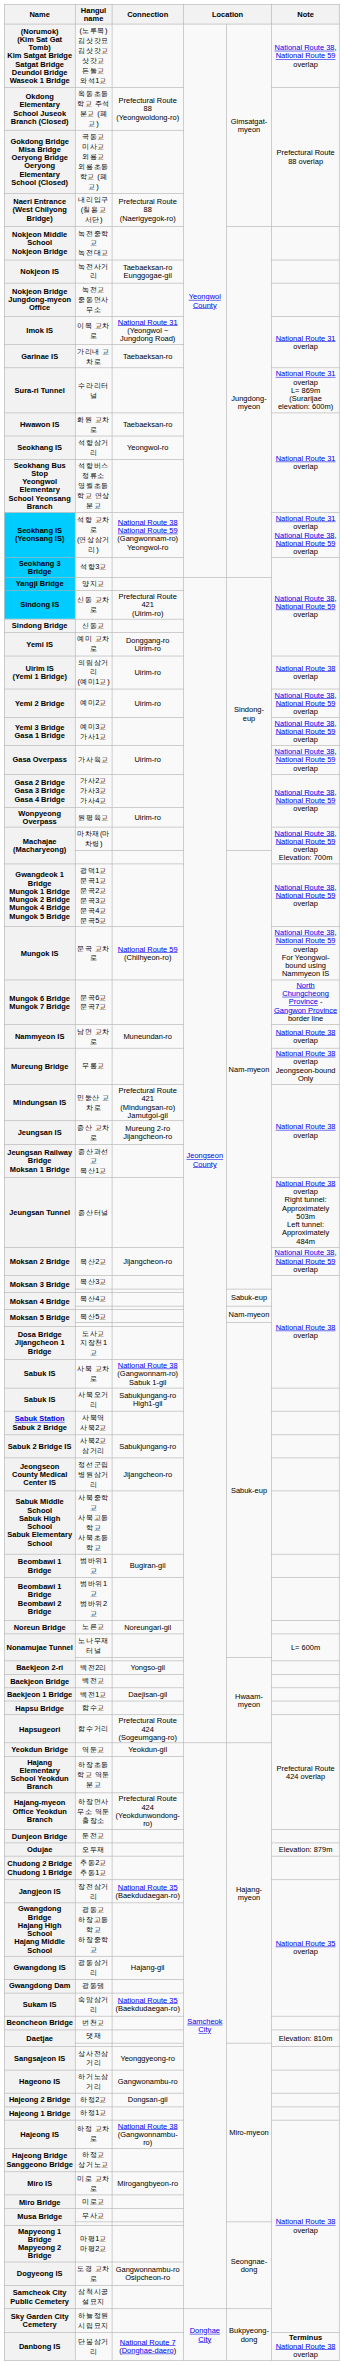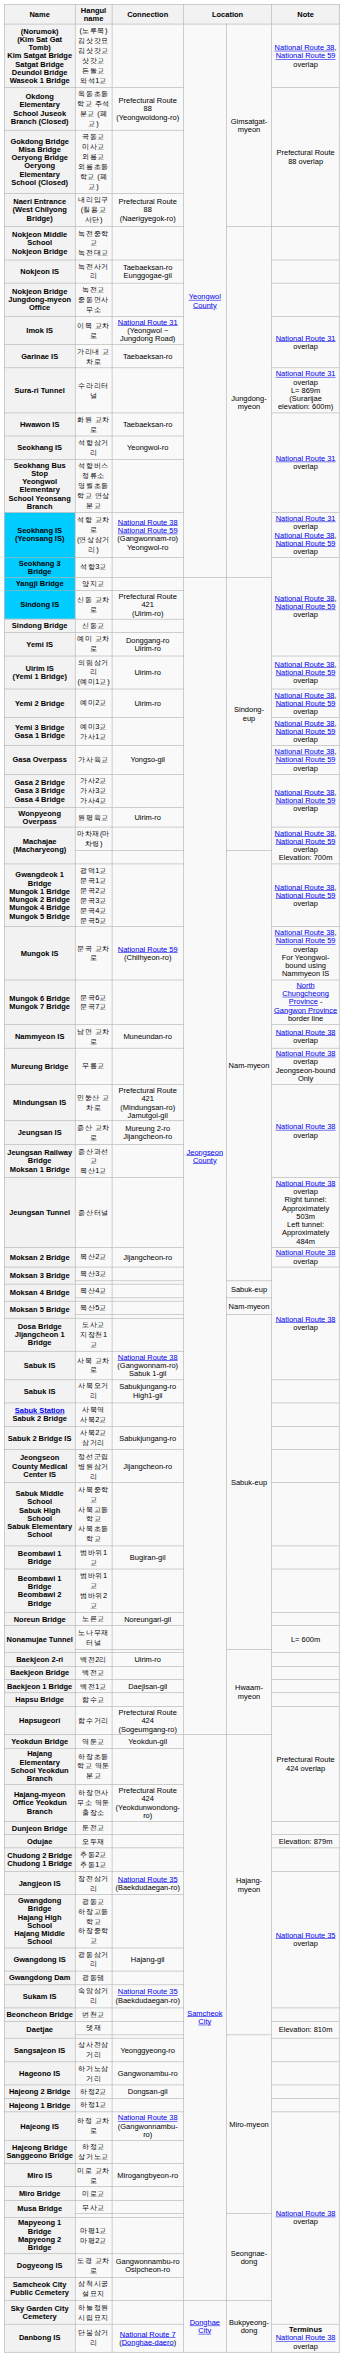 <table class="wikitable" style="font-size: 85%; text-align: center;">
 <tr>
 <th>Name </th>
 <th>Hangul name</th>
 <th>Connection</th>
 <th colspan="2">Location</th>
 <th>Note</th>
 </tr>
 <tr>
 <th>(Norumok)<br>(Kim Sat Gat Tomb)<br>Kim Satgat Bridge<br>Satgat Bridge<br>Deundol Bridge<br>Waseok 1 Bridge</th>
 <td>(노루목)<br>김삿갓묘<br>김삿갓교<br>삿갓교<br>든돌교<br>와석1교</td>
 <td></td>
 <td rowspan=15><a href='#'>Yeongwol County</a></td>
 <td rowspan=4>Gimsatgat-myeon</td>
 <td><a href='#'>National Route 38</a>, <a href='#'>National Route 59</a> overlap</td>
 </tr>
 <tr>
 <th>Okdong Elementary School Juseok Branch (Closed)</th>
 <td>옥동초등학교 주석분교 (폐교)</td>
 <td>Prefectural Route 88<br>(Yeongwoldong-ro)</td>
 <td rowspan=3>Prefectural Route 88 overlap</td>
 </tr>
 <tr>
 <th>Gokdong Bridge<br>Misa Bridge<br>Oeryong Bridge<br>Oeryong Elementary School (Closed)</th>
 <td>곡동교<br>미사교<br>외룡교<br>외룡초등학교 (폐교)</td>
 <td></td>
 </tr>
 <tr>
 <th>Naeri Entrance<br>(West Chilyong Bridge)</th>
 <td>내리입구<br>(칠용교 서단)</td>
 <td>Prefectural Route 88<br>(Naerigyegok-ro)</td>
 </tr>
 <tr>
 <th>Nokjeon Middle School<br>Nokjeon Bridge</th>
 <td>녹전중학교<br>녹전대교</td>
 <td></td>
 <td rowspan=11>Jungdong-myeon</td>
 <td></td>
 </tr>
 <tr>
 <th>Nokjeon IS</th>
 <td>녹전사거리</td>
 <td>Taebaeksan-ro<br>Eunggogae-gil</td>
 <td></td>
 </tr>
 <tr>
 <th>Nokjeon Bridge<br>Jungdong-myeon Office</th>
 <td>녹전교<br>중동면사무소</td>
 <td></td>
 <td></td>
 </tr>
 <tr>
 <th>Imok IS</th>
 <td>이목 교차로</td>
 <td><a href='#'>National Route 31</a><br>(Yeongwol ~ Jungdong Road)</td>
 <td rowspan=2><a href='#'>National Route 31</a> overlap</td>
 </tr>
 <tr>
 <th>Garinae IS</th>
 <td>가리내 교차로</td>
 <td>Taebaeksan-ro</td>
 </tr>
 <tr>
 <th>Sura-ri Tunnel</th>
 <td>수라리터널</td>
 <td></td>
 <td><a href='#'>National Route 31</a> overlap<br>L= 869m<br>(Surarijae elevation: 600m)</td>
 </tr>
 <tr>
 <th>Hwawon IS</th>
 <td>화원 교차로</td>
 <td>Taebaeksan-ro</td>
 <td rowspan=3><a href='#'>National Route 31</a> overlap</td>
 </tr>
 <tr>
 <th>Seokhang IS</th>
 <td>석항삼거리</td>
 <td>Yeongwol-ro</td>
 </tr>
 <tr>
 <th>Seokhang Bus Stop<br>Yeongwol Elementary School Yeonsang Branch</th>
 <td>석항버스정류소<br>영월초등학교 연상분교</td>
 <td></td>
 </tr>
 <tr>
 <th style="background-color: #00CCFF;">Seokhang IS<br>(Yeonsang IS)</th>
 <td>석항 교차로<br>(연상삼거리)</td>
 <td><a href='#'>National Route 38</a><br><a href='#'>National Route 59</a><br>(Gangwonnam-ro)<br>Yeongwol-ro</td>
 <td><a href='#'>National Route 31</a> overlap<br><a href='#'>National Route 38</a>, <a href='#'>National Route 59</a> overlap</td>
 </tr>
 <tr>
 <th style="background-color: #00CCFF;">Seokhang 3 Bridge</th>
 <td>석항3교</td>
 <td></td>
 <td rowspan=5><a href='#'>National Route 38</a>, <a href='#'>National Route 59</a> overlap</td>
 </tr>
 <tr>
 <th style="background-color: #00CCFF;">Yangji Bridge</th>
 <td>양지교</td>
 <td></td>
 <td rowspan=45><a href='#'>Jeongseon County</a></td>
 <td rowspan=11>Sindong-eup</td>
 </tr>
 <tr>
 <th style="background-color: #00CCFF;">Sindong IS</th>
 <td>신동 교차로</td>
 <td>Prefectural Route 421<br>(Uirim-ro)</td>
 </tr>
 <tr>
 <th>Sindong Bridge</th>
 <td>신동교</td>
 <td></td>
 </tr>
 <tr>
 <th>Yemi IS</th>
 <td>예미 교차로</td>
 <td>Donggang-ro<br>Uirim-ro</td>
 </tr>
 <tr>
 <th>Uirim IS<br>(Yemi 1 Bridge)</th>
 <td>의림삼거리<br>(예미1교)</td>
 <td>Uirim-ro</td>
-<td><a href='#'>National Route 38</a> overlap</td>
+<td><a href='#'>National Route 38</a>, <a href='#'>National Route 59</a> overlap</td>
 </tr>
 <tr>
 <th>Yemi 2 Bridge</th>
 <td>예미2교</td>
 <td>Uirim-ro</td>
 <td><a href='#'>National Route 38</a>, <a href='#'>National Route 59</a> overlap</td>
 </tr>
 <tr>
 <th>Yemi 3 Bridge<br>Gasa 1 Bridge</th>
 <td>예미3교<br>가사1교</td>
 <td></td>
 <td><a href='#'>National Route 38</a>, <a href='#'>National Route 59</a> overlap</td>
 </tr>
 <tr>
 <th>Gasa Overpass</th>
 <td>가사육교</td>
-<td>Uirim-ro</td>
+<td>Yongso-gil</td>
 <td><a href='#'>National Route 38</a>, <a href='#'>National Route 59</a> overlap</td>
 </tr>
 <tr>
 <th>Gasa 2 Bridge<br>Gasa 3 Bridge<br>Gasa 4 Bridge</th>
 <td>가사2교<br>가사3교<br>가사4교</td>
 <td></td>
 <td rowspan=2><a href='#'>National Route 38</a>, <a href='#'>National Route 59</a> overlap</td>
 </tr>
 <tr>
 <th>Wonpyeong Overpass</th>
 <td>원평육교</td>
 <td>Uirim-ro</td>
 </tr>
 <tr>
 <th rowspan=2>Machajae (Macharyeong)</th>
 <td>마차재(마차령)</td>
 <td></td>
 <td rowspan=2><a href='#'>National Route 38</a>, <a href='#'>National Route 59</a> overlap<br>Elevation: 700m</td>
 </tr>
 <tr>
 <td></td>
 <td></td>
 <td rowspan=12>Nam-myeon</td>
 </tr>
 <tr>
 <th>Gwangdeok 1 Bridge<br>Mungok 1 Bridge<br>Mungok 2 Bridge<br>Mungok 4 Bridge<br>Mungok 5 Bridge</th>
 <td>광덕1교<br>문곡1교<br>문곡2교<br>문곡3교<br>문곡4교<br>문곡5교</td>
 <td></td>
 <td><a href='#'>National Route 38</a>, <a href='#'>National Route 59</a> overlap</td>
 </tr>
 <tr>
 <th>Mungok IS</th>
 <td>문곡 교차로</td>
 <td><a href='#'>National Route 59</a><br>(Chilhyeon-ro)</td>
 <td><a href='#'>National Route 38</a>, <a href='#'>National Route 59</a> overlap<br>For Yeongwol-bound using Nammyeon IS</td>
 </tr>
 <tr>
 <th>Mungok 6 Bridge<br>Mungok 7 Bridge</th>
 <td>문곡6교<br>문곡7교</td>
 <td></td>
 <td><a href='#'>North Chungcheong Province</a> - <a href='#'>Gangwon Province</a> border line</td>
 </tr>
 <tr>
 <th>Nammyeon IS</th>
 <td>남면 교차로</td>
 <td>Muneundan-ro</td>
 <td><a href='#'>National Route 38</a> overlap</td>
 </tr>
 <tr>
 <th>Mureung Bridge</th>
 <td>무릉교</td>
 <td></td>
 <td><a href='#'>National Route 38</a> overlap<br>Jeongseon-bound Only</td>
 </tr>
 <tr>
 <th>Mindungsan IS</th>
 <td>민둥산 교차로</td>
 <td>Prefectural Route 421<br>(Mindungsan-ro)<br>Jamutgol-gil</td>
 <td rowspan=3><a href='#'>National Route 38</a> overlap</td>
 </tr>
 <tr>
 <th>Jeungsan IS</th>
 <td>증산 교차로</td>
 <td>Mureung 2-ro<br>Jijangcheon-ro</td>
 </tr>
 <tr>
 <th>Jeungsan Railway Bridge<br>Moksan 1 Bridge</th>
 <td>증산과선교<br>목산1교</td>
 <td></td>
 </tr>
 <tr>
 <th>Jeungsan Tunnel</th>
 <td>증산터널</td>
 <td></td>
 <td><a href='#'>National Route 38</a> overlap<br>Right tunnel: Approximately 503m<br>Left tunnel: Approximately 484m</td>
 </tr>
 <tr>
 <th>Moksan 2 Bridge</th>
 <td>목산2교</td>
 <td>Jijangcheon-ro</td>
-<td><a href='#'>National Route 38</a>, <a href='#'>National Route 59</a> overlap</td>
+<td><a href='#'>National Route 38</a> overlap</td>
 </tr>
 <tr>
 <th rowspan=2>Moksan 3 Bridge</th>
 <td>목산3교</td>
 <td></td>
 <td rowspan=8><a href='#'>National Route 38</a> overlap</td>
 </tr>
 <tr>
 <td></td>
 <td></td>
 <td rowspan=2>Sabuk-eup</td>
 </tr>
 <tr>
 <th rowspan=2>Moksan 4 Bridge</th>
 <td>목산4교</td>
 <td></td>
 </tr>
 <tr>
 <td></td>
 <td></td>
 <td rowspan=2>Nam-myeon</td>
 </tr>
 <tr>
 <th rowspan=2>Moksan 5 Bridge</th>
 <td>목산5교</td>
 <td></td>
 </tr>
 <tr>
 <td></td>
 <td></td>
 <td rowspan=12>Sabuk-eup</td>
 </tr>
 <tr>
 <th>Dosa Bridge<br>Jijangcheon 1 Bridge</th>
 <td>도사교<br>지장천1교</td>
 <td></td>
 </tr>
 <tr>
 <th>Sabuk IS</th>
 <td>사북 교차로</td>
 <td><a href='#'>National Route 38</a><br>(Gangwonnam-ro)<br>Sabuk 1-gil</td>
 </tr>
 <tr>
 <th>Sabuk IS</th>
 <td>사북오거리</td>
 <td>Sabukjungang-ro<br>High1-gil</td>
 <td></td>
 </tr>
 <tr>
 <th><a href='#'>Sabuk Station</a><br>Sabuk 2 Bridge</th>
 <td>사북역<br>사북2교</td>
 <td></td>
 <td></td>
 </tr>
 <tr>
 <th>Sabuk 2 Bridge IS</th>
 <td>사북2교삼거리</td>
 <td>Sabukjungang-ro</td>
 <td></td>
 </tr>
 <tr>
 <th>Jeongseon County Medical Center IS</th>
 <td>정선군립병원삼거리</td>
 <td>Jijangcheon-ro</td>
 <td></td>
 </tr>
 <tr>
 <th>Sabuk Middle School<br>Sabuk High School<br>Sabuk Elementary School</th>
 <td>사북중학교<br>사북고등학교<br>사북초등학교</td>
 <td></td>
 <td></td>
 </tr>
 <tr>
 <th>Beombawi 1 Bridge</th>
 <td>범바위1교</td>
 <td>Bugiran-gil</td>
 <td></td>
 </tr>
 <tr>
 <th>Beombawi 1 Bridge<br>Beombawi 2 Bridge</th>
 <td>범바위1교<br>범바위2교</td>
 <td></td>
 <td></td>
 </tr>
 <tr>
 <th>Noreun Bridge</th>
 <td>노른교</td>
 <td>Noreungari-gil</td>
 <td></td>
 </tr>
 <tr>
 <th rowspan=2>Nonamujae Tunnel</th>
 <td>노나무재터널</td>
 <td></td>
 <td rowspan=2>L= 600m</td>
 </tr>
 <tr>
 <td></td>
 <td></td>
 <td rowspan=6>Hwaam-myeon</td>
 </tr>
 <tr>
 <th>Baekjeon 2-ri</th>
 <td>백전2리</td>
-<td>Yongso-gil</td>
+<td>Uirim-ro</td>
 <td></td>
 </tr>
 <tr>
 <th>Baekjeon Bridge</th>
 <td>백전교</td>
 <td></td>
 <td></td>
 </tr>
 <tr>
 <th>Baekjeon 1 Bridge</th>
 <td>백전1교</td>
 <td>Daejisan-gil</td>
 <td></td>
 </tr>
 <tr>
 <th>Hapsu Bridge</th>
 <td>합수교</td>
 <td></td>
 <td></td>
 </tr>
 <tr>
 <th>Hapsugeori</th>
 <td>합수거리</td>
 <td>Prefectural Route 424<br>(Sogeumgang-ro)</td>
 <td rowspan=4>Prefectural Route 424 overlap</td>
 </tr>
 <tr>
 <th>Yeokdun Bridge</th>
 <td>역둔교</td>
 <td>Yeokdun-gil</td>
 <td rowspan=27><a href='#'>Samcheok City</a></td>
 <td rowspan=13>Hajang-myeon</td>
 </tr>
 <tr>
 <th>Hajang Elementary School Yeokdun Branch</th>
 <td>하장초등학교 역둔분교</td>
 <td></td>
 </tr>
 <tr>
 <th>Hajang-myeon Office Yeokdun Branch</th>
 <td>하장면사무소 역둔출장소</td>
 <td>Prefectural Route 424<br>(Yeokdunwondong-ro)</td>
 </tr>
 <tr>
 <th>Dunjeon Bridge</th>
 <td>둔전교</td>
 <td></td>
 <td></td>
 </tr>
 <tr>
 <th>Odujae</th>
 <td>오두재</td>
 <td></td>
 <td>Elevation: 879m</td>
 </tr>
 <tr>
 <th>Chudong 2 Bridge<br>Chudong 1 Bridge</th>
 <td>추동2교<br>추동1교</td>
 <td></td>
 <td></td>
 </tr>
 <tr>
 <th>Jangjeon IS</th>
 <td>장전삼거리</td>
 <td><a href='#'>National Route 35</a><br>(Baekdudaegan-ro)</td>
 <td rowspan=5><a href='#'>National Route 35</a> overlap</td>
 </tr>
 <tr>
 <th>Gwangdong Bridge<br>Hajang High School<br>Hajang Middle School</th>
 <td>광동교<br>하장고등학교<br>하장중학교</td>
 <td></td>
 </tr>
 <tr>
 <th>Gwangdong IS</th>
 <td>광동삼거리</td>
 <td>Hajang-gil</td>
 </tr>
 <tr>
 <th>Gwangdong Dam</th>
 <td>광동댐</td>
 <td></td>
 </tr>
 <tr>
 <th>Sukam IS</th>
 <td>숙암삼거리</td>
 <td><a href='#'>National Route 35</a><br>(Baekdudaegan-ro)</td>
 </tr>
 <tr>
 <th>Beoncheon Bridge</th>
 <td>번천교</td>
 <td></td>
 <td></td>
 </tr>
 <tr>
 <th rowspan=2>Daetjae</th>
 <td>댓재</td>
 <td></td>
 <td rowspan=2>Elevation: 810m</td>
 </tr>
 <tr>
 <td></td>
 <td></td>
 <td rowspan=10>Miro-myeon</td>
 </tr>
 <tr>
 <th>Sangsajeon IS</th>
 <td>상사전삼거리</td>
 <td>Yeonggyeong-ro</td>
 <td></td>
 </tr>
 <tr>
 <th>Hageono IS</th>
 <td>하거노삼거리</td>
 <td>Gangwonambu-ro</td>
 <td></td>
 </tr>
 <tr>
 <th>Hajeong 2 Bridge</th>
 <td>하정2교</td>
 <td>Dongsan-gil</td>
 <td></td>
 </tr>
 <tr>
 <th>Hajeong 1 Bridge</th>
 <td>하정1교</td>
 <td></td>
 <td></td>
 </tr>
 <tr>
 <th>Hajeong IS</th>
 <td>하정 교차로</td>
 <td><a href='#'>National Route 38</a><br>(Gangwonnambu-ro)</td>
 <td rowspan=10><a href='#'>National Route 38</a> overlap</td>
 </tr>
 <tr>
 <th>Hajeong Bridge<br>Sanggeono Bridge</th>
 <td>하정교<br>상거노교</td>
 <td></td>
 </tr>
 <tr>
 <th>Miro IS</th>
 <td>미로 교차로</td>
 <td>Mirogangbyeon-ro</td>
 </tr>
 <tr>
 <th>Miro Bridge</th>
 <td>미로교</td>
 <td></td>
 </tr>
 <tr>
 <th rowspan=2>Musa Bridge</th>
 <td>무사교</td>
 <td></td>
 </tr>
 <tr>
 <td></td>
 <td></td>
 <td rowspan=4>Seongnae-dong</td>
 </tr>
 <tr>
 <th>Mapyeong 1 Bridge<br>Mapyeong 2 Bridge</th>
 <td>마평1교<br>마평2교</td>
 <td></td>
 </tr>
 <tr>
 <th>Dogyeong IS</th>
 <td>도경 교차로</td>
 <td>Gangwonnambu-ro<br>Osipcheon-ro</td>
 </tr>
 <tr>
 <th>Samcheok City Public Cemetery</th>
 <td>삼척시공설묘지</td>
 <td></td>
 </tr>
 <tr>
 <th>Sky Garden City Cemetery</th>
 <td>하늘정원시립묘지</td>
 <td></td>
 <td rowspan=2><a href='#'>Donghae City</a></td>
 <td rowspan=2>Bukpyeong-dong</td>
 </tr>
 <tr>
 <th>Danbong IS</th>
 <td>단봉삼거리</td>
 <td><a href='#'>National Route 7</a><br>(<a href='#'>Donghae-daero</a>)</td>
 <td><strong>Terminus</strong><br><a href='#'>National Route 38</a> overlap</td>
 </tr>
 </table>
